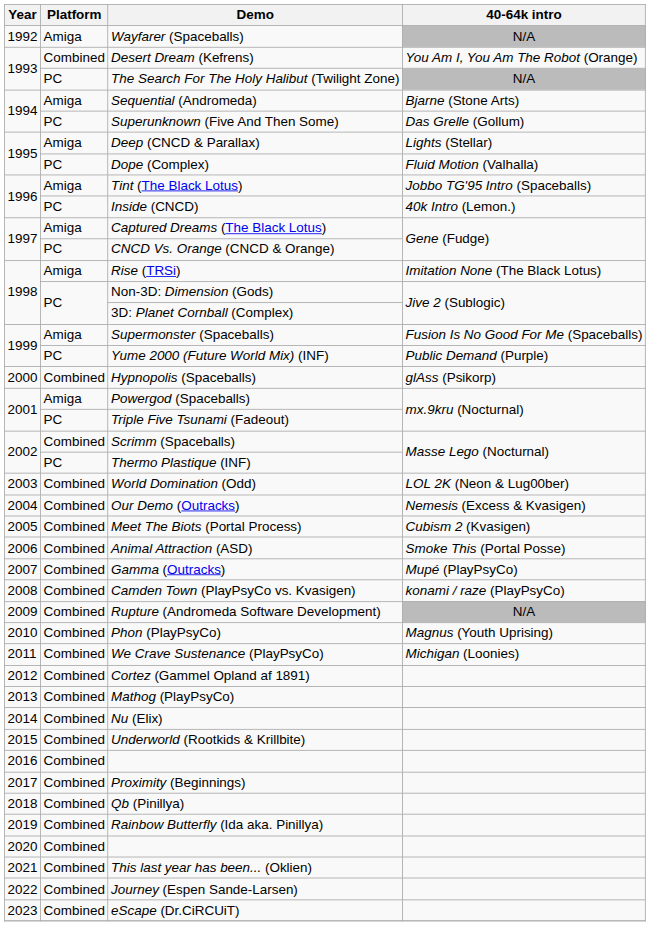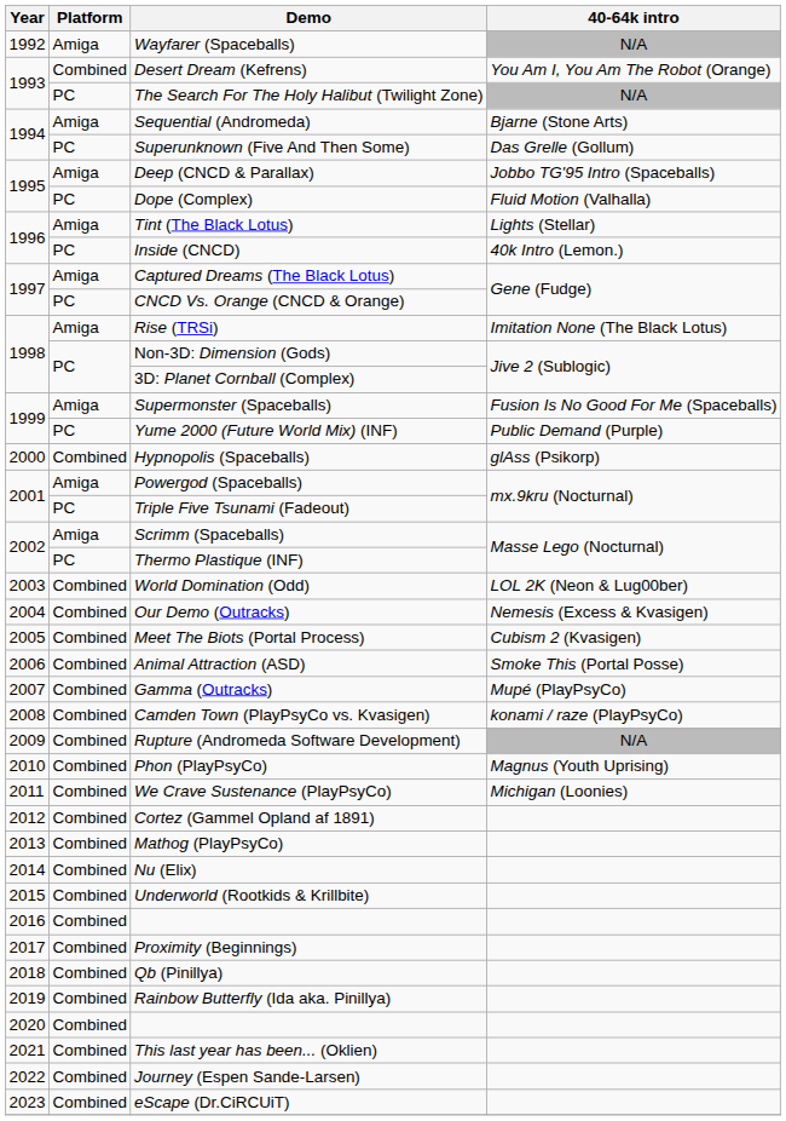 <table class="wikitable">
 <tr>
 <th>Year</th>
 <th>Platform</th>
 <th>Demo</th>
 <th>40-64k intro</th>
 </tr>
 <tr>
 <td>1992</td>
 <td>Amiga</td>
 <td><em>Wayfarer</em> (Spaceballs)</td>
 <td align=center bgcolor="#BBB">N/A</td>
 </tr>
 <tr>
 <td rowspan=2>1993</td>
 <td>Combined</td>
 <td><em>Desert Dream</em> (Kefrens)</td>
 <td><em>You Am I, You Am The Robot</em> (Orange)</td>
 </tr>
 <tr>
 <td>PC</td>
 <td><em>The Search For The Holy Halibut</em> (Twilight Zone)</td>
 <td align=center bgcolor="#BBB">N/A</td>
 </tr>
 <tr>
 <td rowspan=2>1994</td>
 <td>Amiga</td>
 <td><em>Sequential</em> (Andromeda)</td>
 <td><em>Bjarne</em> (Stone Arts)</td>
 </tr>
 <tr>
 <td>PC</td>
 <td><em>Superunknown</em> (Five And Then Some)</td>
 <td><em>Das Grelle</em> (Gollum)</td>
 </tr>
 <tr>
 <td rowspan=2>1995</td>
 <td>Amiga</td>
 <td><em>Deep</em> (CNCD & Parallax)</td>
-<td><em>Lights</em> (Stellar)</td>
+<td><em>Jobbo TG'95 Intro</em> (Spaceballs)</td>
 </tr>
 <tr>
 <td>PC</td>
 <td><em>Dope</em> (Complex)</td>
 <td><em>Fluid Motion</em> (Valhalla)</td>
 </tr>
 <tr>
 <td rowspan=2>1996</td>
 <td>Amiga</td>
 <td><em>Tint</em> (<a href='#'>The Black Lotus</a>)</td>
-<td><em>Jobbo TG'95 Intro</em> (Spaceballs)</td>
+<td><em>Lights</em> (Stellar)</td>
 </tr>
 <tr>
 <td>PC</td>
 <td><em>Inside</em> (CNCD)</td>
 <td><em>40k Intro</em> (Lemon.)</td>
 </tr>
 <tr>
 <td rowspan=2>1997</td>
 <td>Amiga</td>
 <td><em>Captured Dreams</em> (<a href='#'>The Black Lotus</a>)</td>
 <td rowspan=2><em>Gene</em> (Fudge)</td>
 </tr>
 <tr>
 <td>PC</td>
 <td><em>CNCD Vs. Orange</em> (CNCD & Orange)</td>
 </tr>
 <tr>
 <td rowspan=3>1998</td>
 <td>Amiga</td>
 <td><em>Rise</em> (<a href='#'>TRSi</a>)</td>
 <td><em>Imitation None</em> (The Black Lotus)</td>
 </tr>
 <tr>
 <td rowspan=2>PC</td>
 <td>Non-3D: <em>Dimension</em> (Gods)</td>
 <td rowspan=2><em>Jive 2</em> (Sublogic)</td>
 </tr>
 <tr>
 <td>3D: <em>Planet Cornball</em> (Complex)</td>
 </tr>
 <tr>
 <td rowspan=2>1999</td>
 <td>Amiga</td>
 <td><em>Supermonster</em> (Spaceballs)</td>
 <td><em>Fusion Is No Good For Me</em> (Spaceballs)</td>
 </tr>
 <tr>
 <td>PC</td>
 <td><em>Yume 2000 (Future World Mix)</em> (INF)</td>
 <td><em>Public Demand</em> (Purple)</td>
 </tr>
 <tr>
 <td>2000</td>
 <td>Combined</td>
 <td><em>Hypnopolis</em> (Spaceballs)</td>
 <td><em>glAss</em> (Psikorp)</td>
 </tr>
 <tr>
 <td rowspan=2>2001</td>
 <td>Amiga</td>
 <td><em>Powergod</em> (Spaceballs)</td>
 <td rowspan=2><em>mx.9kru</em> (Nocturnal)</td>
 </tr>
 <tr>
 <td>PC</td>
 <td><em>Triple Five Tsunami</em> (Fadeout)</td>
 </tr>
 <tr>
 <td rowspan=2>2002</td>
-<td>Combined</td>
+<td>Amiga</td>
 <td><em>Scrimm</em> (Spaceballs)</td>
 <td rowspan=2><em>Masse Lego</em> (Nocturnal)</td>
 </tr>
 <tr>
 <td>PC</td>
 <td><em>Thermo Plastique</em> (INF)</td>
 </tr>
 <tr>
 <td>2003</td>
 <td>Combined</td>
 <td><em>World Domination</em> (Odd)</td>
 <td><em>LOL 2K</em> (Neon & Lug00ber)</td>
 </tr>
 <tr>
 <td>2004</td>
 <td>Combined</td>
 <td><em>Our Demo</em> (<a href='#'>Outracks</a>)</td>
 <td><em>Nemesis</em> (Excess & Kvasigen)</td>
 </tr>
 <tr>
 <td>2005</td>
 <td>Combined</td>
 <td><em>Meet The Biots</em> (Portal Process)</td>
 <td><em>Cubism 2</em> (Kvasigen)</td>
 </tr>
 <tr>
 <td>2006</td>
 <td>Combined</td>
 <td><em>Animal Attraction</em> (ASD)</td>
 <td><em>Smoke This</em> (Portal Posse)</td>
 </tr>
 <tr>
 <td>2007</td>
 <td>Combined</td>
 <td><em>Gamma</em> (<a href='#'>Outracks</a>)</td>
 <td><em>Mupé</em> (PlayPsyCo)</td>
 </tr>
 <tr>
 <td>2008</td>
 <td>Combined</td>
 <td><em>Camden Town</em> (PlayPsyCo vs. Kvasigen)</td>
 <td><em>konami / raze</em> (PlayPsyCo)</td>
 </tr>
 <tr>
 <td>2009</td>
 <td>Combined</td>
 <td><em>Rupture</em> (Andromeda Software Development)</td>
 <td align=center bgcolor="#BBB">N/A</td>
 </tr>
 <tr>
 <td>2010</td>
 <td>Combined</td>
 <td><em>Phon</em> (PlayPsyCo)</td>
 <td><em>Magnus</em> (Youth Uprising)</td>
 </tr>
 <tr>
 <td>2011</td>
 <td>Combined</td>
 <td><em>We Crave Sustenance</em> (PlayPsyCo)</td>
 <td><em>Michigan</em> (Loonies)</td>
 </tr>
 <tr>
 <td>2012</td>
 <td>Combined</td>
 <td><em>Cortez</em> (Gammel Opland af 1891)</td>
 <td></td>
 </tr>
 <tr>
 <td>2013</td>
 <td>Combined</td>
 <td><em>Mathog</em> (PlayPsyCo)</td>
 <td></td>
 </tr>
 <tr>
 <td>2014</td>
 <td>Combined</td>
 <td><em>Nu</em> (Elix)</td>
 <td></td>
 </tr>
 <tr>
 <td>2015</td>
 <td>Combined</td>
 <td><em>Underworld</em> (Rootkids & Krillbite)</td>
 <td></td>
 </tr>
 <tr>
 <td>2016</td>
 <td>Combined</td>
 <td></td>
 <td></td>
 </tr>
 <tr>
 <td>2017</td>
 <td>Combined</td>
 <td><em>Proximity</em> (Beginnings)</td>
 <td></td>
 </tr>
 <tr>
 <td>2018</td>
 <td>Combined</td>
 <td><em>Qb</em> (Pinillya)</td>
 <td></td>
 </tr>
 <tr>
 <td>2019</td>
 <td>Combined</td>
 <td><em>Rainbow Butterfly</em> (Ida aka. Pinillya)</td>
 <td></td>
 </tr>
 <tr>
 <td>2020</td>
 <td>Combined</td>
 <td></td>
 <td></td>
 </tr>
 <tr>
 <td>2021</td>
 <td>Combined</td>
 <td><em>This last year has been...</em> (Oklien)</td>
 <td></td>
 </tr>
 <tr>
 <td>2022</td>
 <td>Combined</td>
 <td><em>Journey</em> (Espen Sande-Larsen)</td>
 <td></td>
 </tr>
 <tr>
 <td>2023</td>
 <td>Combined</td>
 <td><em>eScape</em> (Dr.CiRCUiT)</td>
 <td></td>
 </tr>
 <tr>
 </tr>
 </table>
